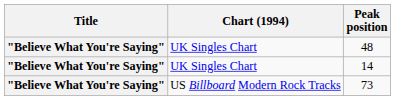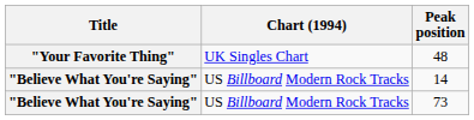 <table class="wikitable sortable plainrowheaders">
 <tr>
 <th>Title</th>
 <th>Chart (1994)</th>
 <th>Peak<br>position</th>
 </tr>
 <tr>
-<th scope="row">"Believe What You're Saying"</th>
+<th scope="row">"Your Favorite Thing"</th>
 <td><a href='#'>UK Singles Chart</a></td>
 <td align="center">48</td>
 </tr>
 <tr>
 <th scope="row">"Believe What You're Saying"</th>
-<td><a href='#'>UK Singles Chart</a></td>
+<td>US <em><a href='#'>Billboard</a></em> <a href='#'>Modern Rock Tracks</a></td>
 <td align="center">14</td>
 </tr>
 <tr>
 <th scope="row">"Believe What You're Saying"</th>
 <td>US <em><a href='#'>Billboard</a></em> <a href='#'>Modern Rock Tracks</a></td>
 <td align="center">73</td>
 </tr>
 </table>
